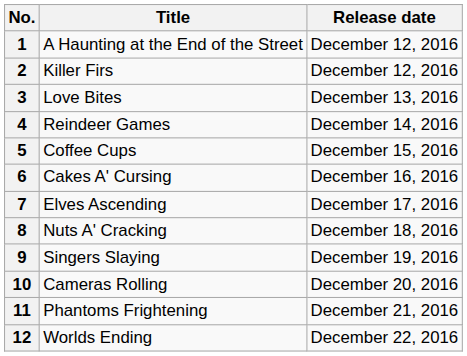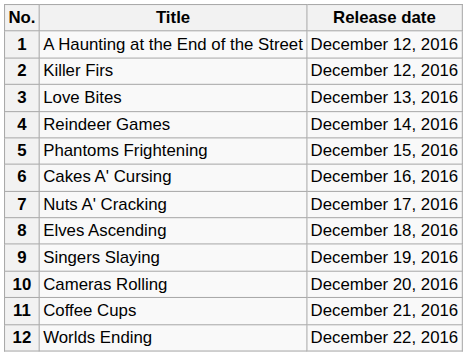 <table class="wikitable">
 <tr>
 <th>No.</th>
 <th>Title</th>
 <th>Release date</th>
 </tr>
 <tr>
 <th>1</th>
 <td>A Haunting at the End of the Street</td>
 <td>December 12, 2016</td>
 </tr>
 <tr>
 <th>2</th>
 <td>Killer Firs</td>
 <td>December 12, 2016</td>
 </tr>
 <tr>
 <th>3</th>
 <td>Love Bites</td>
 <td>December 13, 2016</td>
 </tr>
 <tr>
 <th>4</th>
 <td>Reindeer Games</td>
 <td>December 14, 2016</td>
 </tr>
 <tr>
 <th>5</th>
-<td>Coffee Cups</td>
+<td>Phantoms Frightening</td>
 <td>December 15, 2016</td>
 </tr>
 <tr>
 <th>6</th>
 <td>Cakes A' Cursing</td>
 <td>December 16, 2016</td>
 </tr>
 <tr>
 <th>7</th>
-<td>Elves Ascending</td>
+<td>Nuts A' Cracking</td>
 <td>December 17, 2016</td>
 </tr>
 <tr>
 <th>8</th>
-<td>Nuts A' Cracking</td>
+<td>Elves Ascending</td>
 <td>December 18, 2016</td>
 </tr>
 <tr>
 <th>9</th>
 <td>Singers Slaying</td>
 <td>December 19, 2016</td>
 </tr>
 <tr>
 <th>10</th>
 <td>Cameras Rolling</td>
 <td>December 20, 2016</td>
 </tr>
 <tr>
 <th><strong>11</strong></th>
-<td>Phantoms Frightening</td>
+<td>Coffee Cups</td>
 <td>December 21, 2016</td>
 </tr>
 <tr>
 <th>12</th>
 <td>Worlds Ending</td>
 <td>December 22, 2016</td>
 </tr>
 </table>
